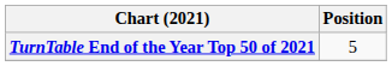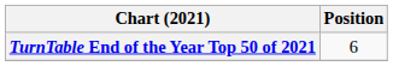 <table class="wikitable sortable plainrowheaders" style="text-align:center">
 <tr>
 <th scope="col">Chart (2021)</th>
 <th scope="col">Position</th>
 </tr>
 <tr>
 <th scope="row"><a href='#'><em>TurnTable</em> End of the Year Top 50 of 2021</a></th>
-<td>5</td>
+<td>6</td>
 </tr>
 <tr>
 </tr>
 </table>
